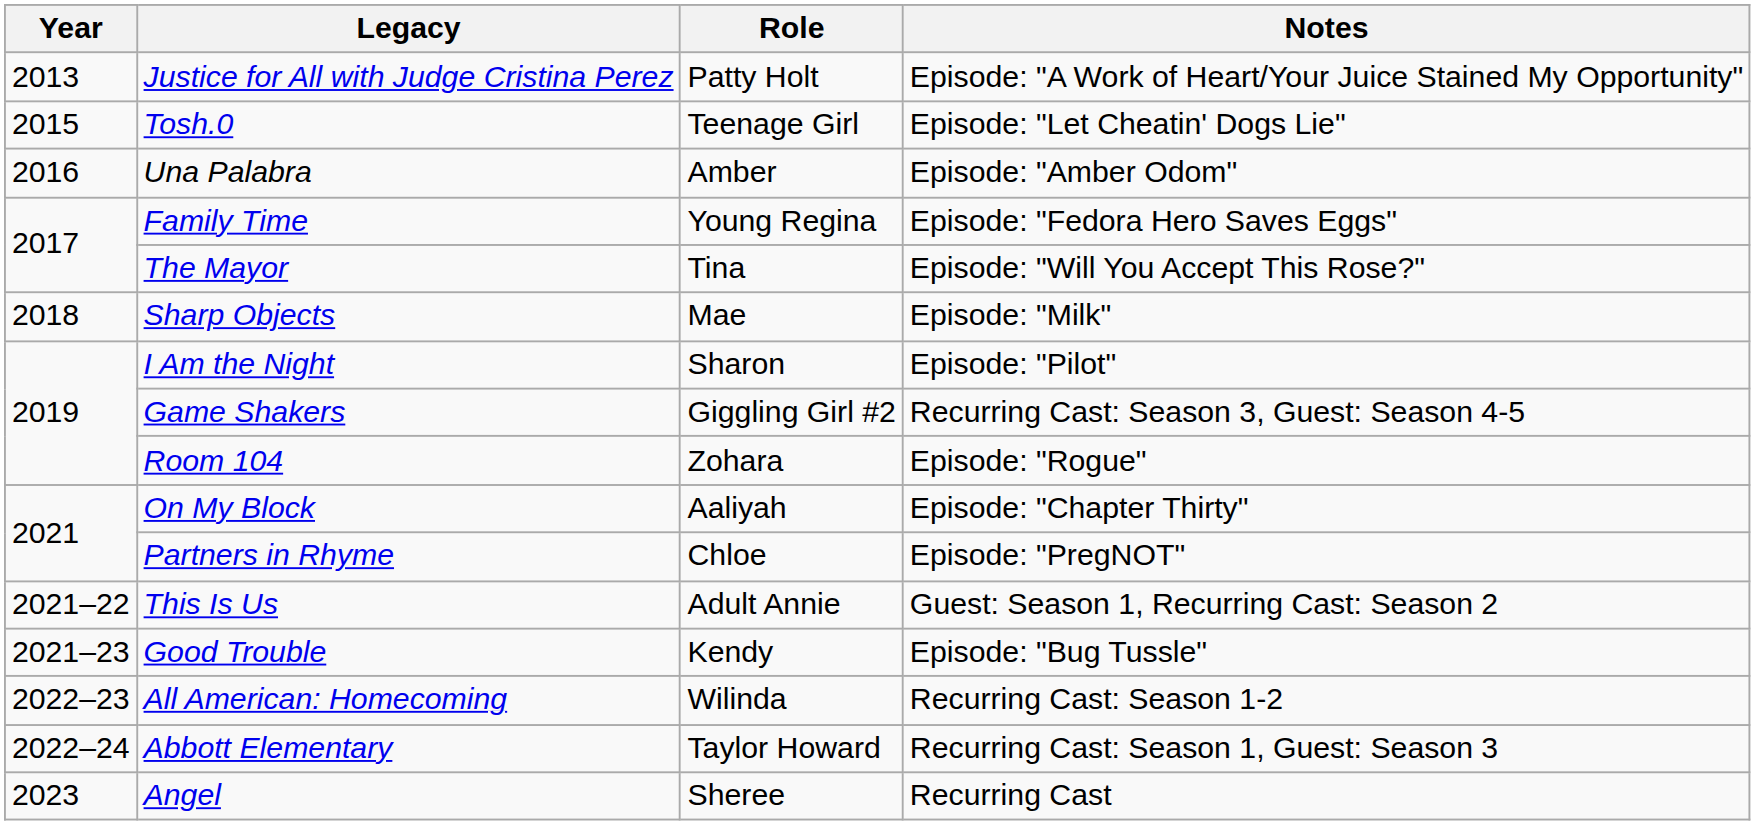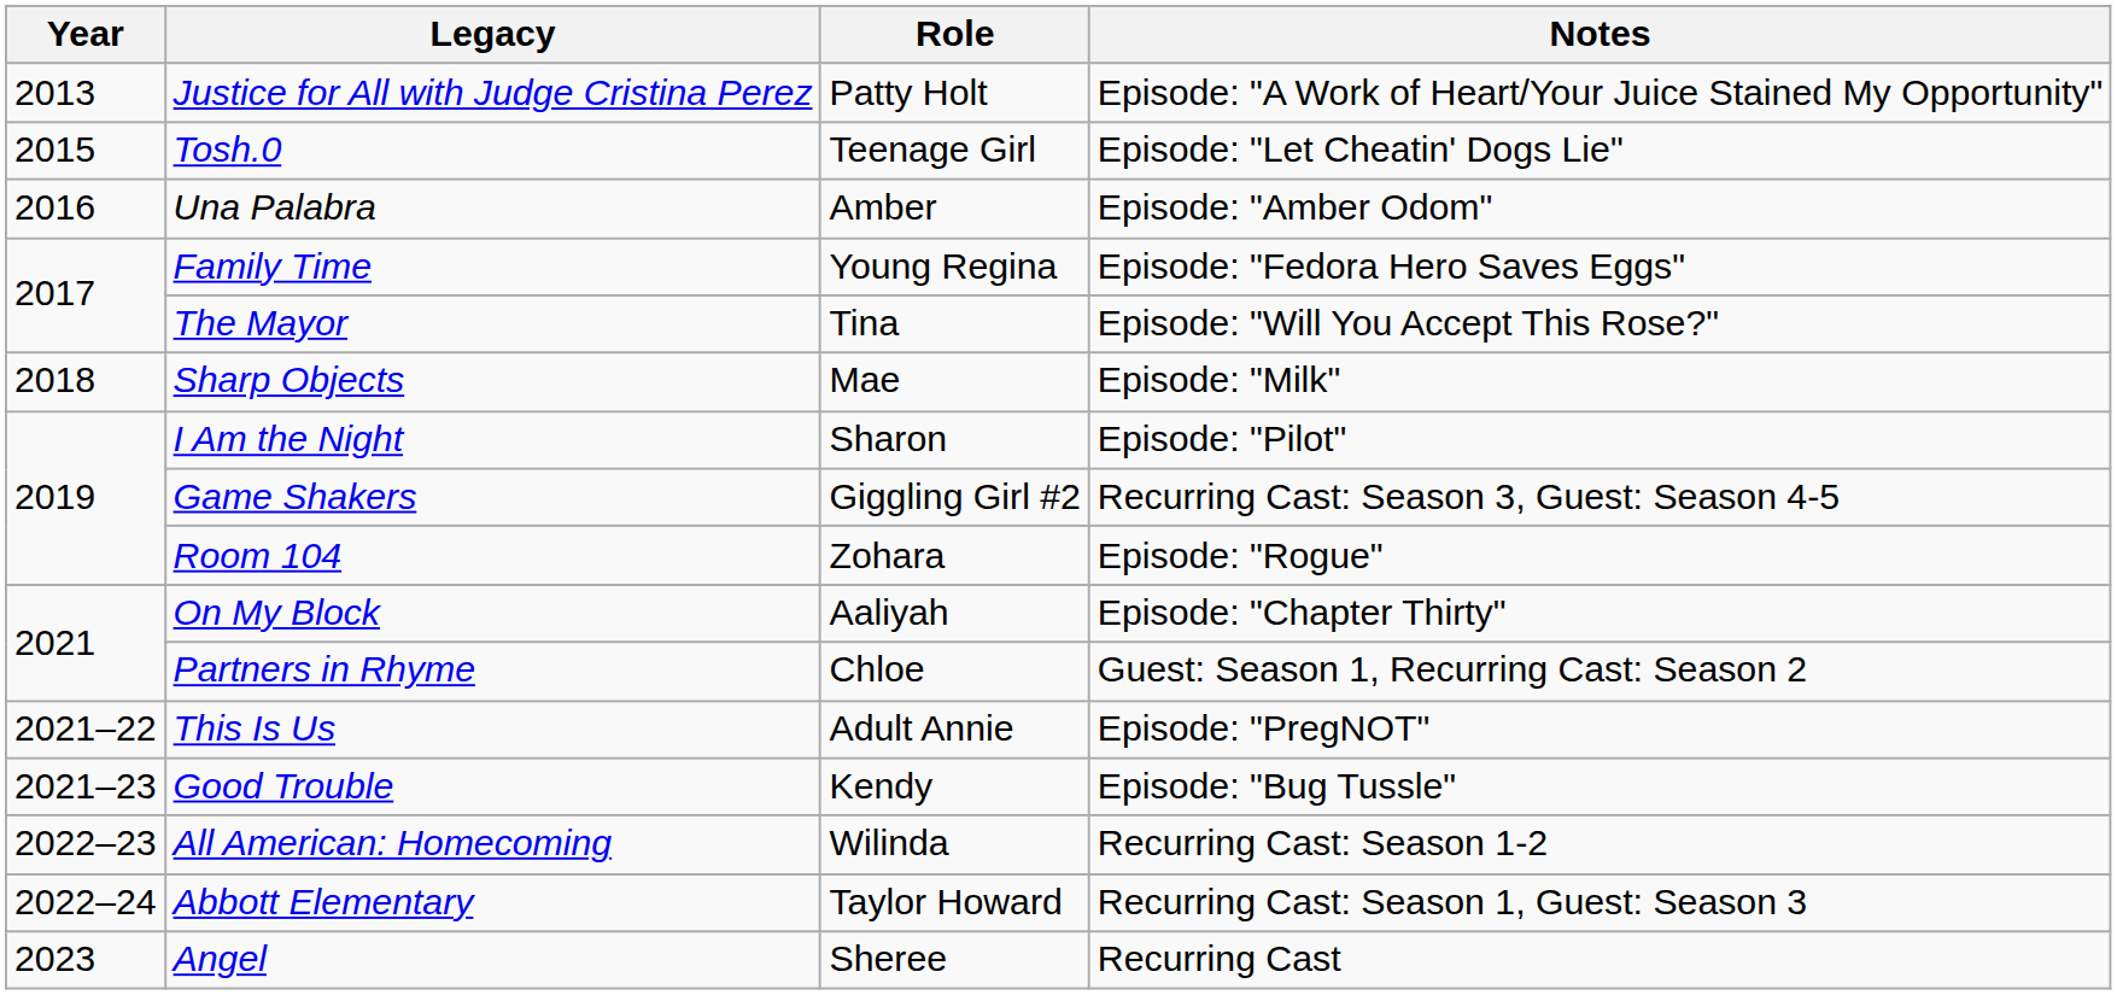 <table class="wikitable plainrowheaders sortable" style="margin-right: 0;">
 <tr>
 <th>Year</th>
 <th>Legacy</th>
 <th>Role</th>
 <th>Notes</th>
 </tr>
 <tr>
 <td>2013</td>
 <td><em><a href='#'>Justice for All with Judge Cristina Perez</a></em></td>
 <td>Patty Holt</td>
 <td>Episode: "A Work of Heart/Your Juice Stained My Opportunity"</td>
 </tr>
 <tr>
 <td>2015</td>
 <td><em><a href='#'>Tosh.0</a></em></td>
 <td>Teenage Girl</td>
 <td>Episode: "Let Cheatin' Dogs Lie"</td>
 </tr>
 <tr>
 <td>2016</td>
 <td><em>Una Palabra</em></td>
 <td>Amber</td>
 <td>Episode: "Amber Odom"</td>
 </tr>
 <tr>
 <td rowspan="2">2017</td>
 <td><em><a href='#'>Family Time</a></em></td>
 <td>Young Regina</td>
 <td>Episode: "Fedora Hero Saves Eggs"</td>
 </tr>
 <tr>
 <td><em><a href='#'>The Mayor</a></em></td>
 <td>Tina</td>
 <td>Episode: "Will You Accept This Rose?"</td>
 </tr>
 <tr>
 <td>2018</td>
 <td><em><a href='#'>Sharp Objects</a></em></td>
 <td>Mae</td>
 <td>Episode: "Milk"</td>
 </tr>
 <tr>
 <td rowspan="3">2019</td>
 <td><em><a href='#'>I Am the Night</a></em></td>
 <td>Sharon</td>
 <td>Episode: "Pilot"</td>
 </tr>
 <tr>
 <td><em><a href='#'>Game Shakers</a></em></td>
 <td>Giggling Girl #2</td>
 <td>Recurring Cast: Season 3, Guest: Season 4-5</td>
 </tr>
 <tr>
 <td><em><a href='#'>Room 104</a></em></td>
 <td>Zohara</td>
 <td>Episode: "Rogue"</td>
 </tr>
 <tr>
 <td rowspan="2">2021</td>
 <td><em><a href='#'>On My Block</a></em></td>
 <td>Aaliyah</td>
 <td>Episode: "Chapter Thirty"</td>
 </tr>
 <tr>
 <td><em><a href='#'>Partners in Rhyme</a></em></td>
 <td>Chloe</td>
-<td>Episode: "PregNOT"</td>
+<td>Guest: Season 1, Recurring Cast: Season 2</td>
 </tr>
 <tr>
 <td>2021–22</td>
 <td><em><a href='#'>This Is Us</a></em></td>
 <td>Adult Annie</td>
-<td>Guest: Season 1, Recurring Cast: Season 2</td>
+<td>Episode: "PregNOT"</td>
 </tr>
 <tr>
 <td>2021–23</td>
 <td><em><a href='#'>Good Trouble</a></em></td>
 <td>Kendy</td>
 <td>Episode: "Bug Tussle"</td>
 </tr>
 <tr>
 <td>2022–23</td>
 <td><em><a href='#'>All American: Homecoming</a></em></td>
 <td>Wilinda</td>
 <td>Recurring Cast: Season 1-2</td>
 </tr>
 <tr>
 <td>2022–24</td>
 <td><em><a href='#'>Abbott Elementary</a></em></td>
 <td>Taylor Howard</td>
 <td>Recurring Cast: Season 1, Guest: Season 3</td>
 </tr>
 <tr>
 <td>2023</td>
 <td><em><a href='#'>Angel</a></em></td>
 <td>Sheree</td>
 <td>Recurring Cast</td>
 </tr>
 </table>
